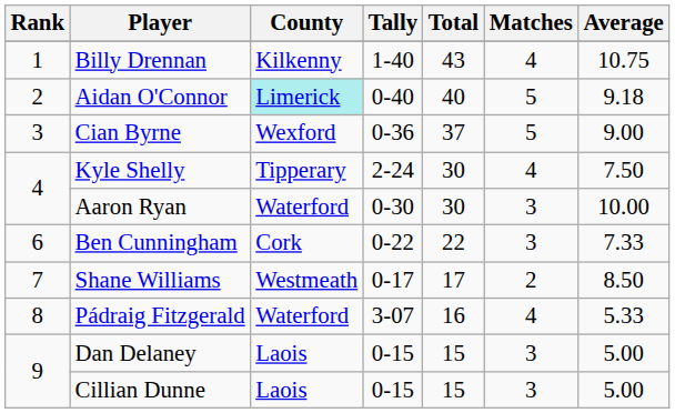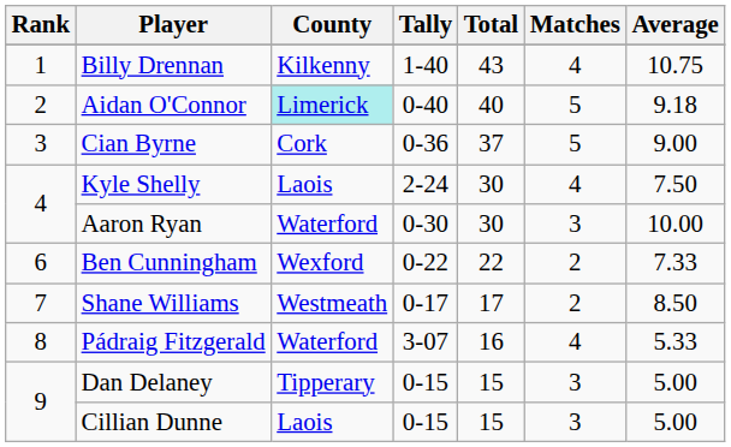 <table class="wikitable">
 <tr>
 <th>Rank</th>
 <th>Player</th>
 <th>County</th>
 <th>Tally</th>
 <th>Total</th>
 <th>Matches</th>
 <th>Average</th>
 </tr>
 <tr>
 </tr>
 <tr>
 <td rowspan=1 align=center>1</td>
 <td><a href='#'>Billy Drennan</a></td>
 <td><a href='#'>Kilkenny</a></td>
 <td align=center>1-40</td>
 <td align=center>43</td>
 <td align=center>4</td>
 <td align=center>10.75</td>
 </tr>
 <tr>
 <td rowspan=1 align=center>2</td>
 <td><a href='#'>Aidan O'Connor</a></td>
 <td style="background: paleturquoise;"><a href='#'>Limerick</a></td>
 <td align=center>0-40</td>
 <td align=center>40</td>
 <td align=center>5</td>
 <td align=center>9.18</td>
 </tr>
 <tr>
 <td rowspan=1 align=center>3</td>
 <td><a href='#'>Cian Byrne</a></td>
-<td><a href='#'>Wexford</a></td>
+<td><a href='#'>Cork</a></td>
 <td align=center>0-36</td>
 <td align=center>37</td>
 <td align=center>5</td>
 <td align=center>9.00</td>
 </tr>
 <tr>
 <td rowspan=2 align=center>4</td>
 <td><a href='#'>Kyle Shelly</a></td>
-<td><a href='#'>Tipperary</a></td>
+<td><a href='#'>Laois</a></td>
 <td align=center>2-24</td>
 <td align=center>30</td>
 <td align=center>4</td>
 <td align=center>7.50</td>
 </tr>
 <tr>
 <td>Aaron Ryan</td>
 <td><a href='#'>Waterford</a></td>
 <td align=center>0-30</td>
 <td align=center>30</td>
 <td align=center>3</td>
 <td align=center>10.00</td>
 </tr>
 <tr>
 <td rowspan=1 align=center>6</td>
 <td><a href='#'>Ben Cunningham</a></td>
-<td><a href='#'>Cork</a></td>
+<td><a href='#'>Wexford</a></td>
 <td align=center>0-22</td>
 <td align=center>22</td>
-<td align=center>3</td>
+<td align=center>2</td>
 <td align=center>7.33</td>
 </tr>
 <tr>
 <td rowspan=1 align=center>7</td>
 <td><a href='#'>Shane Williams</a></td>
 <td><a href='#'>Westmeath</a></td>
 <td align=center>0-17</td>
 <td align=center>17</td>
 <td align=center>2</td>
 <td align=center>8.50</td>
 </tr>
 <tr>
 <td rowspan=1 align=center>8</td>
 <td><a href='#'>Pádraig Fitzgerald</a></td>
 <td><a href='#'>Waterford</a></td>
 <td align=center>3-07</td>
 <td align=center>16</td>
 <td align=center>4</td>
 <td align=center>5.33</td>
 </tr>
 <tr>
 <td rowspan=2 align=center>9</td>
 <td>Dan Delaney</td>
-<td><a href='#'>Laois</a></td>
+<td><a href='#'>Tipperary</a></td>
 <td align=center>0-15</td>
 <td align=center>15</td>
 <td align=center>3</td>
 <td align=center>5.00</td>
 </tr>
 <tr>
 <td>Cillian Dunne</td>
 <td><a href='#'>Laois</a></td>
 <td align=center>0-15</td>
 <td align=center>15</td>
 <td align=center>3</td>
 <td align=center>5.00</td>
 </tr>
 </table>
